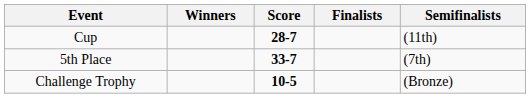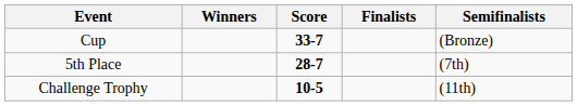 <table class="wikitable" width=600 style="text-align: center">
 <tr>
 <th>Event</th>
 <th>Winners</th>
 <th>Score</th>
 <th>Finalists</th>
 <th>Semifinalists</th>
 </tr>
 <tr>
 <td>Cup</td>
 <td align=left><strong></strong></td>
-<td><strong>28-7</strong></td>
+<td><strong>33-7</strong></td>
 <td align=left></td>
-<td align=left> (11th)<br></td>
+<td align=left> (Bronze)<br></td>
 </tr>
 <tr>
 <td>5th Place</td>
 <td align=left><strong></strong></td>
-<td><strong>33-7</strong></td>
+<td><strong>28-7</strong></td>
 <td align=left></td>
 <td align=left> (7th)<br></td>
 </tr>
 <tr>
 <td>Challenge Trophy</td>
 <td align=left><strong></strong></td>
 <td><strong>10-5</strong></td>
 <td align=left></td>
-<td align=left> (Bronze)<br></td>
+<td align=left> (11th)<br></td>
 </tr>
 </table>
